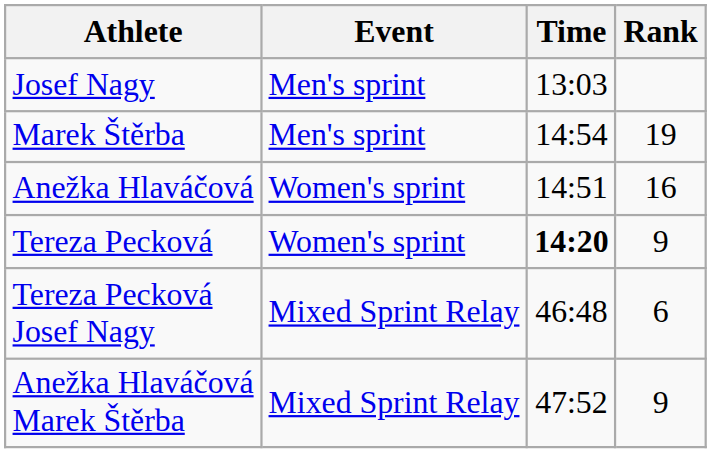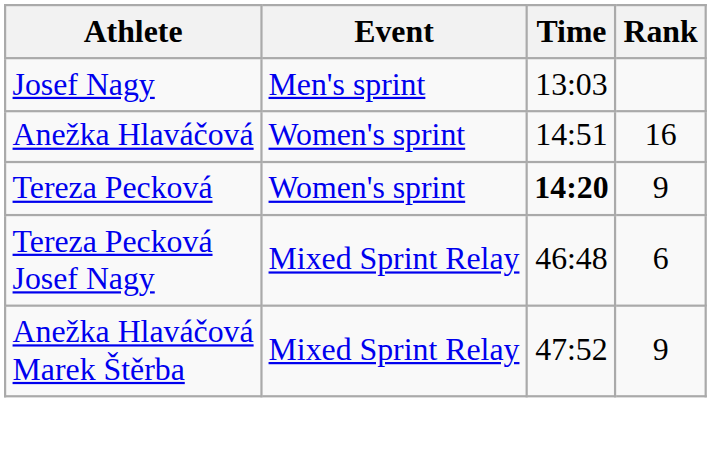 <table class="wikitable" style="font-size:90%">
 <tr>
 <th>Athlete</th>
 <th>Event</th>
 <th>Time</th>
 <th>Rank</th>
 </tr>
 <tr align="center">
 <td align="left"><a href='#'>Josef Nagy</a></td>
 <td align="left"><a href='#'>Men's sprint</a></td>
 <td>13:03</td>
 <td></td>
-</tr>
-<tr align="center">
-<td align="left"><a href='#'>Marek Štěrba</a></td>
-<td align="left"><a href='#'>Men's sprint</a></td>
-<td>14:54</td>
-<td>19</td>
 </tr>
 <tr align="center">
 <td align="left"><a href='#'>Anežka Hlaváčová</a></td>
 <td align="left"><a href='#'>Women's sprint</a></td>
 <td>14:51</td>
 <td>16</td>
 </tr>
 <tr align="center">
 <td align="left"><a href='#'>Tereza Pecková</a></td>
 <td align="left"><a href='#'>Women's sprint</a></td>
 <td><strong>14:20</strong></td>
 <td>9</td>
 </tr>
 <tr align="center">
 <td align="left"><a href='#'>Tereza Pecková</a><br><a href='#'>Josef Nagy</a></td>
 <td align="left"><a href='#'>Mixed Sprint Relay</a></td>
 <td>46:48</td>
 <td>6</td>
 </tr>
 <tr align="center">
 <td align="left"><a href='#'>Anežka Hlaváčová</a><br><a href='#'>Marek Štěrba</a></td>
 <td align="left"><a href='#'>Mixed Sprint Relay</a></td>
 <td>47:52</td>
 <td>9</td>
 </tr>
 </table>
